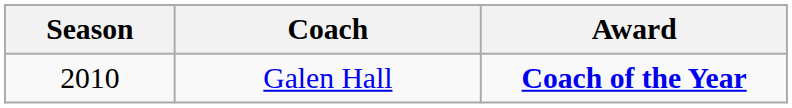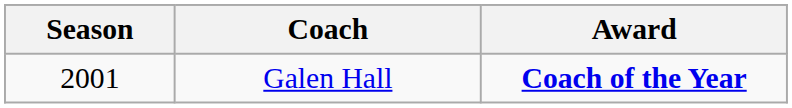 <table class="wikitable" style="font-size:95%; text-align:center">
 <tr>
 <th width="80">Season</th>
 <th width="150">Coach</th>
 <th width="150">Award</th>
 </tr>
 <tr>
-<td>2010</td>
+<td>2001</td>
 <td><a href='#'>Galen Hall</a></td>
 <td><strong><a href='#'>Coach of the Year</a></strong></td>
 </tr>
 </table>
